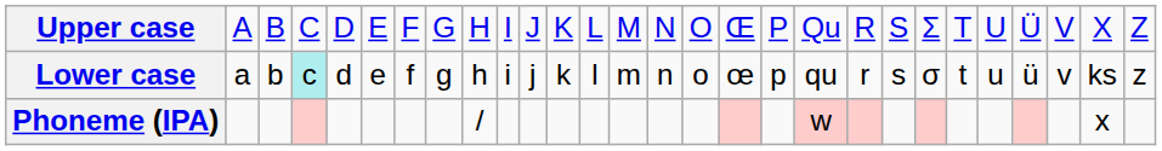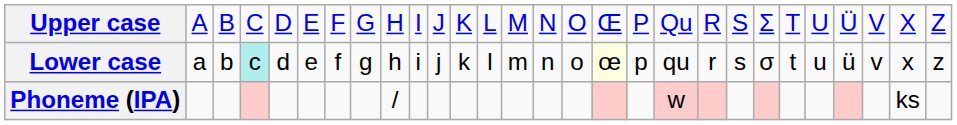 <table class="wikitable" style="text-align:center; table-layout:fixed">
 <tr>
 <th><a href='#'>Upper case</a></th>
 <td><a href='#'>A</a></td>
 <td><a href='#'>B</a></td>
 <td><a href='#'>C</a></td>
 <td><a href='#'>D</a></td>
 <td><a href='#'>E</a></td>
 <td><a href='#'>F</a></td>
 <td><a href='#'>G</a></td>
 <td><a href='#'>H</a></td>
 <td><a href='#'>I</a></td>
 <td><a href='#'>J</a></td>
 <td><a href='#'>K</a></td>
 <td><a href='#'>L</a></td>
 <td><a href='#'>M</a></td>
 <td><a href='#'>N</a></td>
 <td><a href='#'>O</a></td>
 <td><a href='#'>Œ</a></td>
 <td><a href='#'>P</a></td>
 <td><a href='#'>Qu</a></td>
 <td><a href='#'>R</a></td>
 <td><a href='#'>S</a></td>
 <td><a href='#'>Σ</a></td>
 <td><a href='#'>T</a></td>
 <td><a href='#'>U</a></td>
 <td><a href='#'>Ü</a></td>
 <td><a href='#'>V</a></td>
 <td><a href='#'>X</a></td>
 <td><a href='#'>Z</a></td>
 </tr>
 <tr>
 <th><a href='#'>Lower case</a></th>
 <td>a</td>
 <td>b</td>
 <td style="background: paleturquoise;">c</td>
 <td>d</td>
 <td>e</td>
 <td>f</td>
 <td>g</td>
 <td>h</td>
 <td>i</td>
 <td>j</td>
 <td>k</td>
 <td>l</td>
 <td>m</td>
 <td>n</td>
 <td>o</td>
-<td>œ</td>
+<td style="background: lightyellow;">œ</td>
 <td>p</td>
 <td>qu</td>
 <td>r</td>
 <td>s</td>
 <td>σ</td>
 <td>t</td>
 <td>u</td>
 <td>ü</td>
 <td>v</td>
-<td>ks</td>
+<td>x</td>
 <td>z</td>
 </tr>
 <tr>
 <th><a href='#'>Phoneme</a> (<a href='#'>IPA</a>)</th>
 <td></td>
 <td></td>
 <td style="background-color:#fcc"></td>
 <td></td>
 <td></td>
 <td></td>
 <td></td>
 <td>/ </td>
 <td></td>
 <td></td>
 <td></td>
 <td></td>
 <td></td>
 <td></td>
 <td></td>
 <td style="background-color:#fcc"></td>
 <td></td>
 <td style="background-color:#fcc">w</td>
 <td style="background-color:#fcc"> </td>
 <td></td>
 <td style="background-color:#fcc"></td>
 <td></td>
 <td></td>
 <td style="background-color:#fcc"></td>
 <td></td>
-<td>x</td>
+<td>ks</td>
 <td></td>
 </tr>
 </table>
